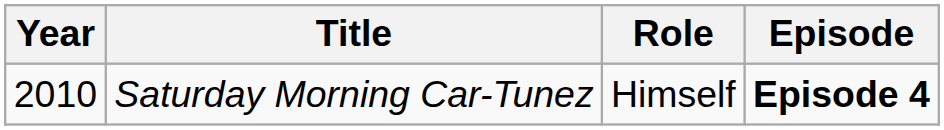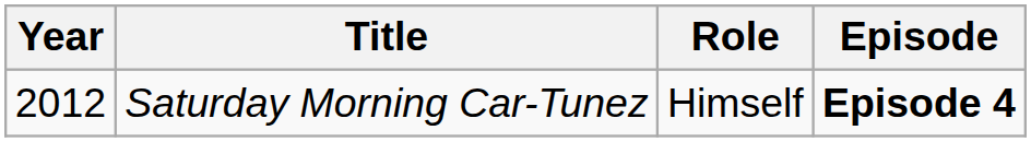 <table class="wikitable">
 <tr>
 <th>Year</th>
 <th>Title</th>
 <th>Role</th>
 <th>Episode</th>
 </tr>
 <tr>
-<td>2010</td>
+<td>2012</td>
 <td><em>Saturday Morning Car-Tunez</em></td>
 <td>Himself</td>
 <td><strong>Episode 4</strong></td>
 </tr>
 </table>
